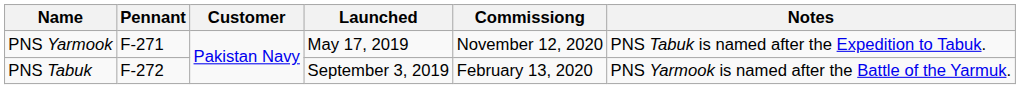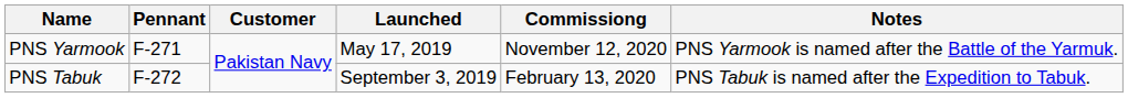 <table class="wikitable mw-collapsible mw-collapsed">
 <tr>
 <th>Name</th>
 <th>Pennant</th>
 <th>Customer</th>
 <th>Launched</th>
 <th>Commissiong</th>
 <th>Notes</th>
 </tr>
 <tr>
 <td>PNS <em>Yarmook</em></td>
 <td>F-271</td>
 <td rowspan="2"><a href='#'>Pakistan Navy</a></td>
 <td>May 17, 2019</td>
 <td>November 12, 2020</td>
-<td>PNS <em>Tabuk</em> is named after the <a href='#'>Expedition to Tabuk</a>.</td>
+<td>PNS <em>Yarmook</em> is named after the <a href='#'>Battle of the Yarmuk</a>.</td>
 </tr>
 <tr>
 <td>PNS <em>Tabuk</em></td>
 <td>F-272</td>
 <td>September 3, 2019</td>
 <td>February 13, 2020</td>
-<td>PNS <em>Yarmook</em> is named after the <a href='#'>Battle of the Yarmuk</a>.</td>
+<td>PNS <em>Tabuk</em> is named after the <a href='#'>Expedition to Tabuk</a>.</td>
 </tr>
 </table>
